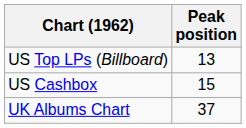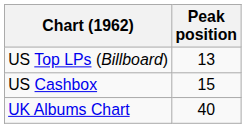 <table class="wikitable sortable">
 <tr>
 <th>Chart (1962)</th>
 <th>Peak<br>position</th>
 </tr>
 <tr>
 <td>US <a href='#'>Top LPs</a> (<em>Billboard</em>)</td>
 <td align="center">13</td>
 </tr>
 <tr>
 <td>US <a href='#'>Cashbox</a></td>
 <td align="center">15</td>
 </tr>
 <tr>
 <td><a href='#'>UK Albums Chart</a></td>
-<td align="center">37</td>
+<td align="center">40</td>
 </tr>
 </table>
